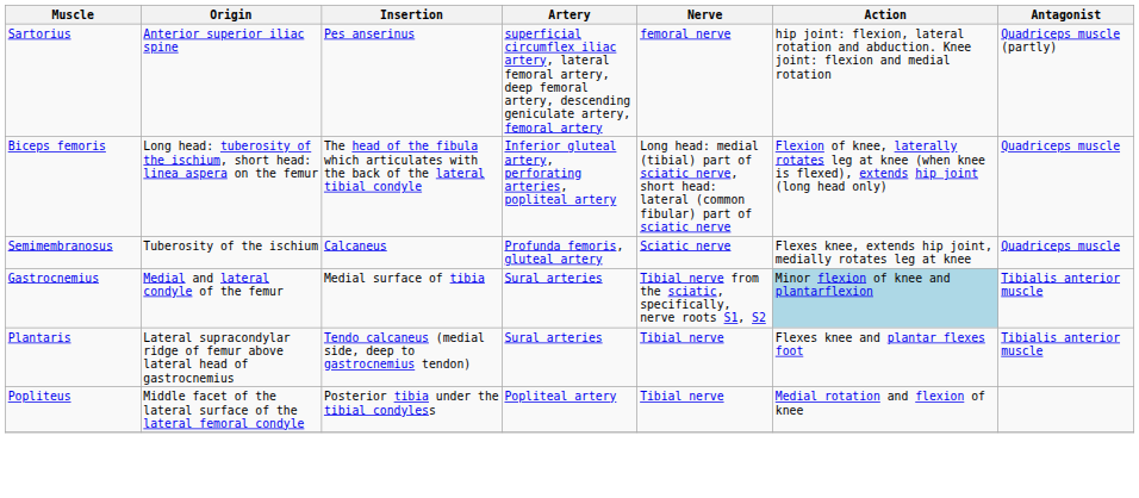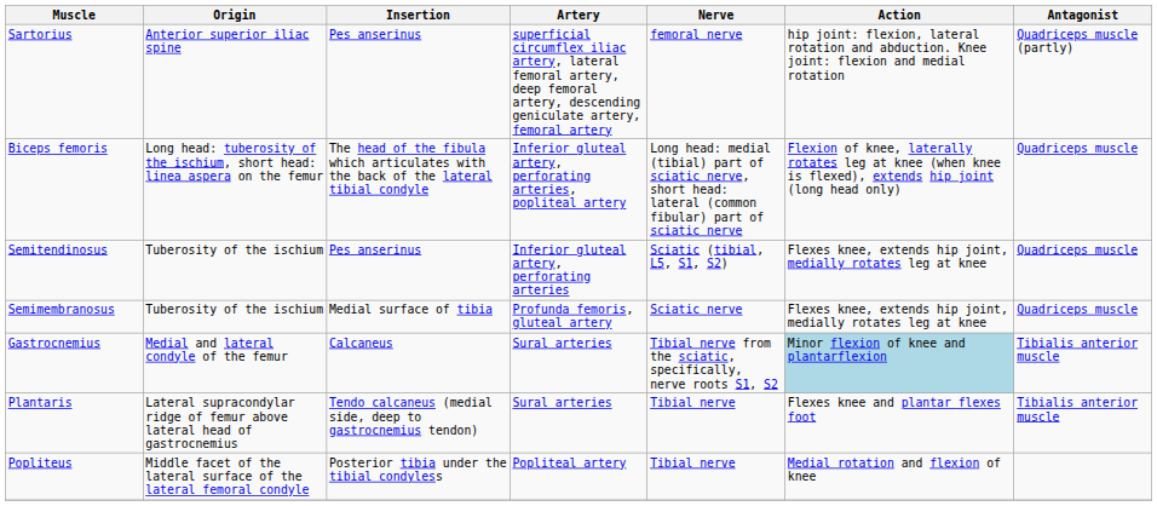 <table class="wikitable" width="100%">
 <tr>
 <th width="12%">Muscle</th>
 <th width="16%">Origin</th>
 <th width="16%">Insertion</th>
 <th width="12%">Artery</th>
 <th width="12%">Nerve</th>
 <th width="20%">Action</th>
 <th width="12%">Antagonist</th>
 </tr>
 <tr valign="top">
 <td><a href='#'>Sartorius</a></td>
 <td><a href='#'>Anterior superior iliac spine</a></td>
 <td><a href='#'>Pes anserinus</a></td>
 <td><a href='#'>superficial circumflex iliac artery</a>, lateral femoral artery, deep femoral artery, descending geniculate artery, <a href='#'>femoral artery</a></td>
 <td><a href='#'>femoral nerve</a></td>
 <td>hip joint: flexion, lateral rotation and abduction. Knee joint: flexion and medial rotation</td>
 <td><a href='#'>Quadriceps muscle</a> (partly)</td>
 </tr>
 <tr valign="top">
 <td><a href='#'>Biceps femoris</a></td>
 <td>Long head: <a href='#'>tuberosity of the ischium</a>, short head: <a href='#'>linea aspera</a> on the femur</td>
 <td>The <a href='#'>head of the fibula</a> which articulates with the back of the <a href='#'>lateral tibial condyle</a></td>
 <td><a href='#'>Inferior gluteal artery</a>, <a href='#'>perforating arteries</a>, <a href='#'>popliteal artery</a></td>
 <td>Long head: medial (tibial) part of <a href='#'>sciatic nerve</a>, short head: lateral (common fibular) part of <a href='#'>sciatic nerve</a></td>
 <td><a href='#'>Flexion</a> of knee, <a href='#'>laterally rotates</a> leg at knee (when knee is flexed), <a href='#'>extends</a> <a href='#'>hip joint</a> (long head only)</td>
 <td><a href='#'>Quadriceps muscle</a></td>
 </tr>
 <tr valign="top">
+<td><a href='#'>Semitendinosus</a></td>
+<td>Tuberosity of the ischium</td>
+<td><a href='#'>Pes anserinus</a></td>
+<td><a href='#'>Inferior gluteal artery</a>, <a href='#'>perforating arteries</a></td>
+<td><a href='#'>Sciatic</a> (<a href='#'>tibial</a>, <a href='#'>L5</a>, <a href='#'>S1</a>, <a href='#'>S2</a>)</td>
+<td>Flexes knee, extends hip joint, <a href='#'>medially rotates</a> leg at knee</td>
+<td><a href='#'>Quadriceps muscle</a></td>
+</tr>
+<tr valign="top">
 <td><a href='#'>Semimembranosus</a></td>
 <td>Tuberosity of the ischium</td>
-<td><a href='#'>Calcaneus</a></td>
+<td>Medial surface of <a href='#'>tibia</a></td>
 <td><a href='#'>Profunda femoris</a>, <a href='#'>gluteal artery</a></td>
 <td><a href='#'>Sciatic nerve</a></td>
 <td>Flexes knee, extends hip joint, medially rotates leg at knee</td>
 <td><a href='#'>Quadriceps muscle</a></td>
 </tr>
 <tr valign="top">
 <td><a href='#'>Gastrocnemius</a></td>
 <td><a href='#'>Medial</a> and <a href='#'>lateral condyle</a> of the femur</td>
-<td>Medial surface of <a href='#'>tibia</a></td>
+<td><a href='#'>Calcaneus</a></td>
 <td><a href='#'>Sural arteries</a></td>
 <td><a href='#'>Tibial nerve</a> from the <a href='#'>sciatic</a>, specifically, nerve roots <a href='#'>S1</a>, <a href='#'>S2</a></td>
 <td style="background: lightblue;">Minor <a href='#'>flexion</a> of knee and <a href='#'>plantarflexion</a></td>
 <td><a href='#'>Tibialis anterior muscle</a></td>
 </tr>
 <tr valign="top">
 <td><a href='#'>Plantaris</a></td>
 <td>Lateral supracondylar ridge of femur above lateral head of gastrocnemius</td>
 <td><a href='#'>Tendo calcaneus</a> (medial side, deep to <a href='#'>gastrocnemius</a> tendon)</td>
 <td><a href='#'>Sural arteries</a></td>
 <td><a href='#'>Tibial nerve</a></td>
 <td>Flexes knee and <a href='#'>plantar flexes</a> <a href='#'>foot</a></td>
 <td><a href='#'>Tibialis anterior muscle</a></td>
 </tr>
 <tr valign="top">
 <td><a href='#'>Popliteus</a></td>
 <td>Middle facet of the lateral surface of the <a href='#'>lateral femoral condyle</a></td>
 <td>Posterior <a href='#'>tibia</a> under the <a href='#'>tibial condyles</a>s</td>
 <td><a href='#'>Popliteal artery</a></td>
 <td><a href='#'>Tibial nerve</a></td>
 <td><a href='#'>Medial rotation</a> and <a href='#'>flexion</a> of knee</td>
 <td></td>
 </tr>
 <tr>
 </tr>
 </table>
